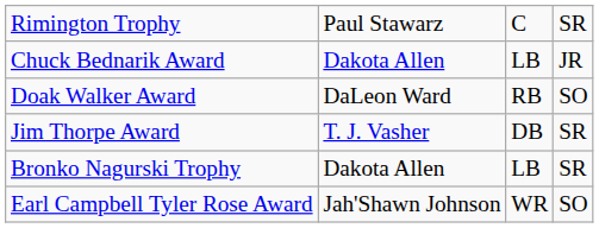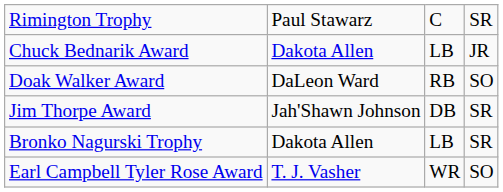 <table class="wikitable">
 <tr>
 <td><a href='#'>Rimington Trophy</a></td>
 <td>Paul Stawarz</td>
 <td>C</td>
 <td>SR</td>
 </tr>
 <tr>
 <td><a href='#'>Chuck Bednarik Award</a></td>
 <td><a href='#'>Dakota Allen</a></td>
 <td>LB</td>
 <td>JR</td>
 </tr>
 <tr>
 <td><a href='#'>Doak Walker Award</a></td>
 <td>DaLeon Ward</td>
 <td>RB</td>
 <td>SO</td>
 </tr>
 <tr>
 <td><a href='#'>Jim Thorpe Award</a></td>
-<td><a href='#'>T. J. Vasher</a></td>
+<td>Jah'Shawn Johnson</td>
 <td>DB</td>
 <td>SR</td>
 </tr>
 <tr>
 <td><a href='#'>Bronko Nagurski Trophy</a></td>
 <td>Dakota Allen</td>
 <td>LB</td>
 <td>SR</td>
 </tr>
 <tr>
 <td><a href='#'>Earl Campbell Tyler Rose Award</a></td>
-<td>Jah'Shawn Johnson</td>
+<td><a href='#'>T. J. Vasher</a></td>
 <td>WR</td>
 <td>SO</td>
 </tr>
 </table>
